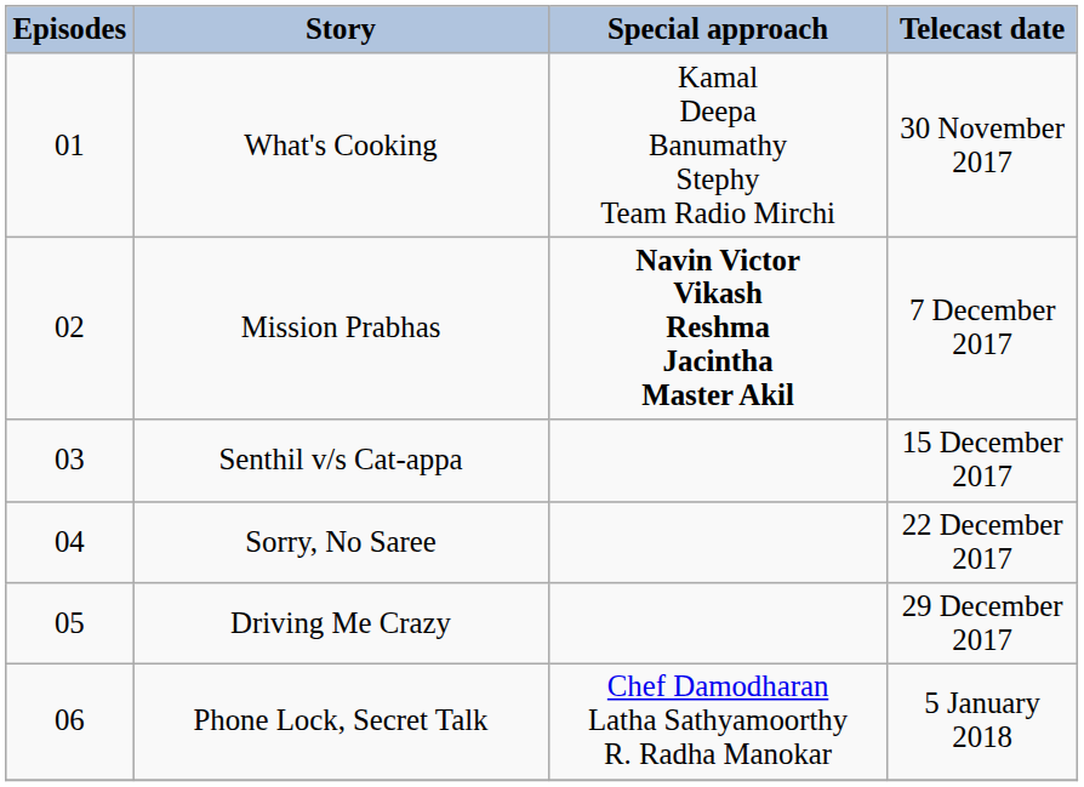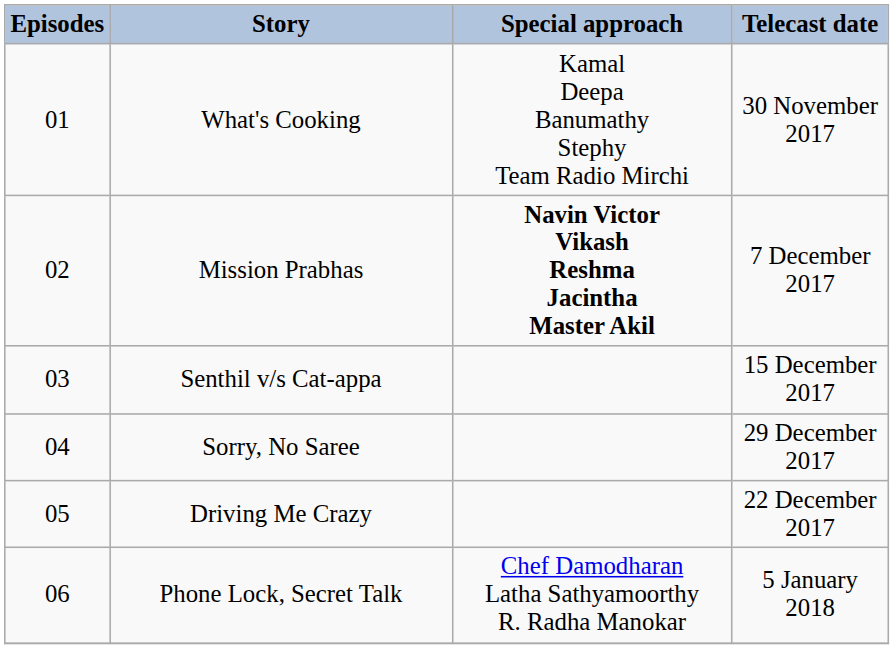 <table class="wikitable" style="text-align:center;">
 <tr>
 <th style="width:20pt; background:LightSteelBlue;">Episodes</th>
 <th style="width:160pt; background:LightSteelBlue;">Story</th>
 <th style="width:130pt; background:LightSteelBlue;">Special approach</th>
 <th style="width:70pt; background:LightSteelBlue;">Telecast date</th>
 </tr>
 <tr>
 <td>01</td>
 <td>What's Cooking</td>
 <td>Kamal <br> Deepa <br> Banumathy <br> Stephy <br> Team Radio Mirchi</td>
 <td>30 November 2017</td>
 </tr>
 <tr>
 <td>02</td>
 <td>Mission Prabhas</td>
 <td><strong>Navin Victor <br> Vikash <br> Reshma <br> Jacintha <br> Master Akil</strong></td>
 <td>7 December 2017</td>
 </tr>
 <tr>
 <td>03</td>
 <td>Senthil v/s Cat-appa</td>
 <td></td>
 <td>15 December 2017</td>
 </tr>
 <tr>
 <td>04</td>
 <td>Sorry, No Saree</td>
 <td></td>
-<td>22 December 2017</td>
+<td>29 December 2017</td>
 </tr>
 <tr>
 <td>05</td>
 <td>Driving Me Crazy</td>
 <td></td>
-<td>29 December 2017</td>
+<td>22 December 2017</td>
 </tr>
 <tr>
 <td>06</td>
 <td>Phone Lock, Secret Talk</td>
 <td><a href='#'>Chef Damodharan</a> <br> Latha Sathyamoorthy <br> R. Radha Manokar</td>
 <td>5 January 2018</td>
 </tr>
 <tr>
 </tr>
 </table>
